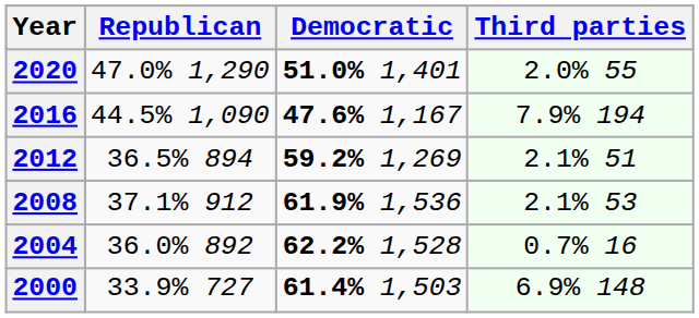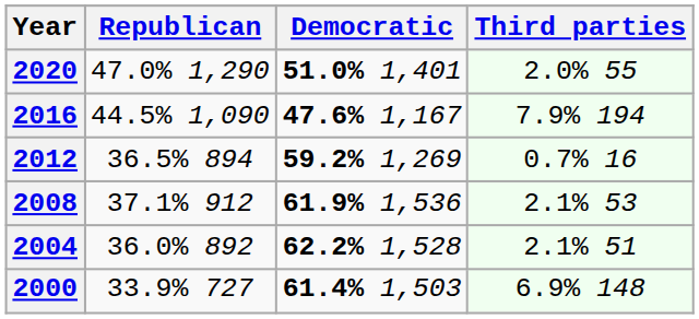 <table class="wikitable" style="float: right; margin: 1em 1em 1em 0; font-size: 95%;">
 <tr bgcolor=lightgrey>
 <th>Year</th>
 <th><a href='#'>Republican</a></th>
 <th><a href='#'>Democratic</a></th>
 <th><a href='#'>Third parties</a></th>
 </tr>
 <tr style="text-align: center;">
 <th><a href='#'>2020</a></th>
 <td>47.0% <em>1,290</em></td>
 <td><strong>51.0%</strong> <em>1,401</em></td>
 <td style="background: honeyDew;">2.0% <em>55</em></td>
 </tr>
 <tr style="text-align: center;">
 <th><a href='#'>2016</a></th>
 <td>44.5% <em>1,090</em></td>
 <td><strong>47.6%</strong> <em>1,167</em></td>
 <td style="background: honeyDew;">7.9% <em>194</em></td>
 </tr>
 <tr style="text-align: center;">
 <th><a href='#'>2012</a></th>
 <td>36.5% <em>894</em></td>
 <td><strong>59.2%</strong> <em>1,269</em></td>
-<td style="background: honeyDew;">2.1% <em>51</em></td>
+<td style="background: honeyDew;">0.7% <em>16</em></td>
 </tr>
 <tr style="text-align: center;">
 <th><a href='#'>2008</a></th>
 <td>37.1% <em>912</em></td>
 <td><strong>61.9%</strong> <em>1,536</em></td>
 <td style="background: honeyDew;">2.1% <em>53</em></td>
 </tr>
 <tr style="text-align: center;">
 <th><a href='#'>2004</a></th>
 <td>36.0% <em>892</em></td>
 <td><strong>62.2%</strong> <em>1,528</em></td>
-<td style="background: honeyDew;">0.7% <em>16</em></td>
+<td style="background: honeyDew;">2.1% <em>51</em></td>
 </tr>
 <tr style="text-align: center;">
 <th><a href='#'>2000</a></th>
 <td>33.9% <em>727</em></td>
 <td><strong>61.4%</strong> <em>1,503</em></td>
 <td style="background: honeyDew;">6.9% <em>148</em></td>
 </tr>
 </table>
